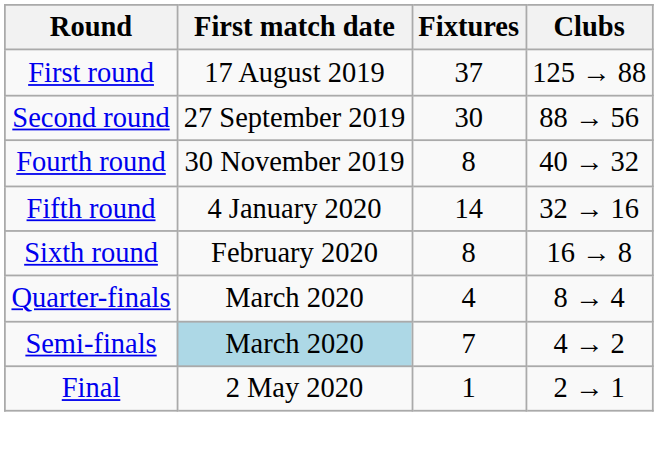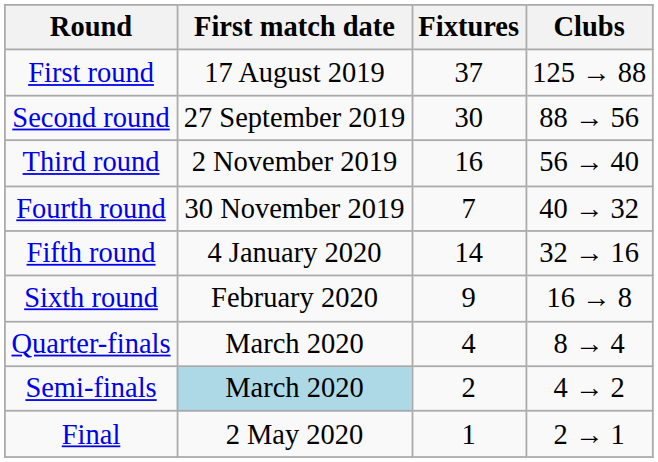 <table class="wikitable" style="text-align: center">
 <tr>
 <th>Round</th>
 <th>First match date</th>
 <th>Fixtures</th>
 <th>Clubs</th>
 </tr>
 <tr>
 <td><a href='#'>First round</a></td>
 <td>17 August 2019</td>
 <td>37</td>
 <td>125 → 88</td>
 </tr>
 <tr>
 <td><a href='#'>Second round</a></td>
 <td>27 September 2019</td>
 <td>30</td>
 <td>88 → 56</td>
 </tr>
 <tr>
+<td><a href='#'>Third round</a></td>
+<td>2 November 2019</td>
+<td>16</td>
+<td>56 → 40</td>
+</tr>
+<tr>
 <td><a href='#'>Fourth round</a></td>
 <td>30 November 2019</td>
-<td>8</td>
+<td>7</td>
 <td>40 → 32</td>
 </tr>
 <tr>
 <td><a href='#'>Fifth round</a></td>
 <td>4 January 2020</td>
 <td>14</td>
 <td>32 → 16</td>
 </tr>
 <tr>
 <td><a href='#'>Sixth round</a></td>
 <td>February 2020</td>
-<td>8</td>
+<td>9</td>
 <td>16 → 8</td>
 </tr>
 <tr>
 <td><a href='#'>Quarter-finals</a></td>
 <td>March 2020</td>
 <td>4</td>
 <td>8 → 4</td>
 </tr>
 <tr>
 <td><a href='#'>Semi-finals</a></td>
 <td style="background: lightblue;">March 2020</td>
-<td>7</td>
+<td>2</td>
 <td>4 → 2</td>
 </tr>
 <tr>
 <td><a href='#'>Final</a></td>
 <td>2 May 2020</td>
 <td>1</td>
 <td>2 → 1</td>
 </tr>
 </table>
